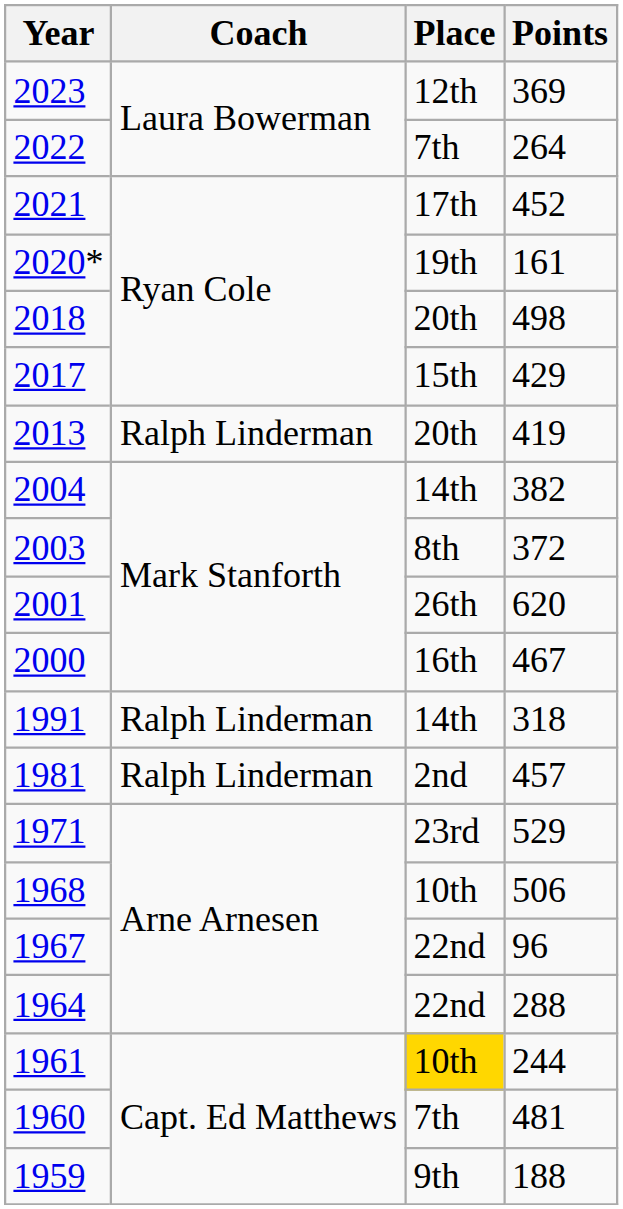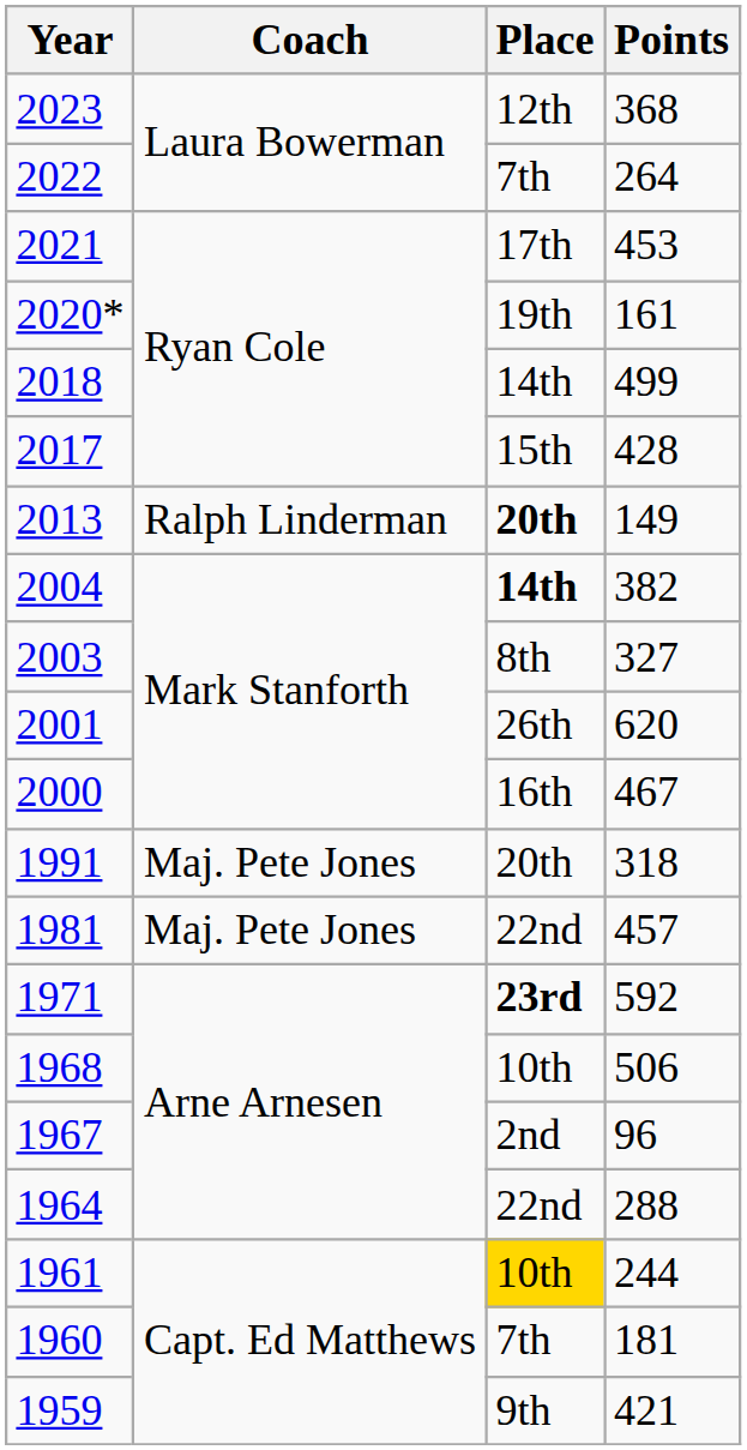 <table class="wikitable sortable">
 <tr>
 <th>Year</th>
 <th>Coach</th>
 <th>Place</th>
 <th>Points</th>
 </tr>
 <tr>
 <td><a href='#'>2023</a></td>
 <td rowspan="2">Laura Bowerman</td>
 <td>12th</td>
-<td>369</td>
+<td>368</td>
 </tr>
 <tr>
 <td><a href='#'>2022</a></td>
 <td>7th</td>
 <td>264</td>
 </tr>
 <tr>
 <td><a href='#'>2021</a></td>
 <td rowspan="4">Ryan Cole</td>
 <td>17th</td>
-<td>452</td>
+<td>453</td>
 </tr>
 <tr>
 <td><a href='#'>2020</a>*</td>
 <td>19th</td>
 <td>161</td>
 </tr>
 <tr>
 <td><a href='#'>2018</a></td>
-<td>20th</td>
-<td>498</td>
+<td>14th</td>
+<td>499</td>
 </tr>
 <tr>
 <td><a href='#'>2017</a></td>
 <td>15th</td>
-<td>429</td>
+<td>428</td>
 </tr>
 <tr>
 <td><a href='#'>2013</a></td>
 <td>Ralph Linderman</td>
-<td>20th</td>
-<td>419</td>
+<td><strong>20th</strong></td>
+<td>149</td>
 </tr>
 <tr>
 <td><a href='#'>2004</a></td>
 <td rowspan="4">Mark Stanforth</td>
-<td>14th</td>
+<td><strong>14th</strong></td>
 <td>382</td>
 </tr>
 <tr>
 <td><a href='#'>2003</a></td>
 <td>8th</td>
-<td>372</td>
+<td>327</td>
 </tr>
 <tr>
 <td><a href='#'>2001</a></td>
 <td>26th</td>
 <td>620</td>
 </tr>
 <tr>
 <td><a href='#'>2000</a></td>
 <td>16th</td>
 <td>467</td>
 </tr>
 <tr>
 <td><a href='#'>1991</a></td>
-<td>Ralph Linderman</td>
-<td>14th</td>
+<td>Maj. Pete Jones</td>
+<td>20th</td>
 <td>318</td>
 </tr>
 <tr>
 <td><a href='#'>1981</a></td>
-<td>Ralph Linderman</td>
-<td>2nd</td>
+<td>Maj. Pete Jones</td>
+<td>22nd</td>
 <td>457</td>
 </tr>
 <tr>
 <td><a href='#'>1971</a></td>
 <td rowspan="4">Arne Arnesen</td>
-<td>23rd</td>
-<td>529</td>
+<td><strong>23rd</strong></td>
+<td>592</td>
 </tr>
 <tr>
 <td><a href='#'>1968</a></td>
 <td>10th</td>
 <td>506</td>
 </tr>
 <tr>
 <td><a href='#'>1967</a></td>
-<td>22nd</td>
+<td>2nd</td>
 <td>96</td>
 </tr>
 <tr>
 <td><a href='#'>1964</a></td>
 <td>22nd</td>
 <td>288</td>
 </tr>
 <tr>
 <td><a href='#'>1961</a></td>
 <td rowspan="3">Capt. Ed Matthews</td>
 <td style="background: gold;">10th</td>
 <td>244</td>
 </tr>
 <tr>
 <td><a href='#'>1960</a></td>
 <td>7th</td>
-<td>481</td>
+<td>181</td>
 </tr>
 <tr>
 <td><a href='#'>1959</a></td>
 <td>9th</td>
-<td>188</td>
+<td>421</td>
 </tr>
 </table>
